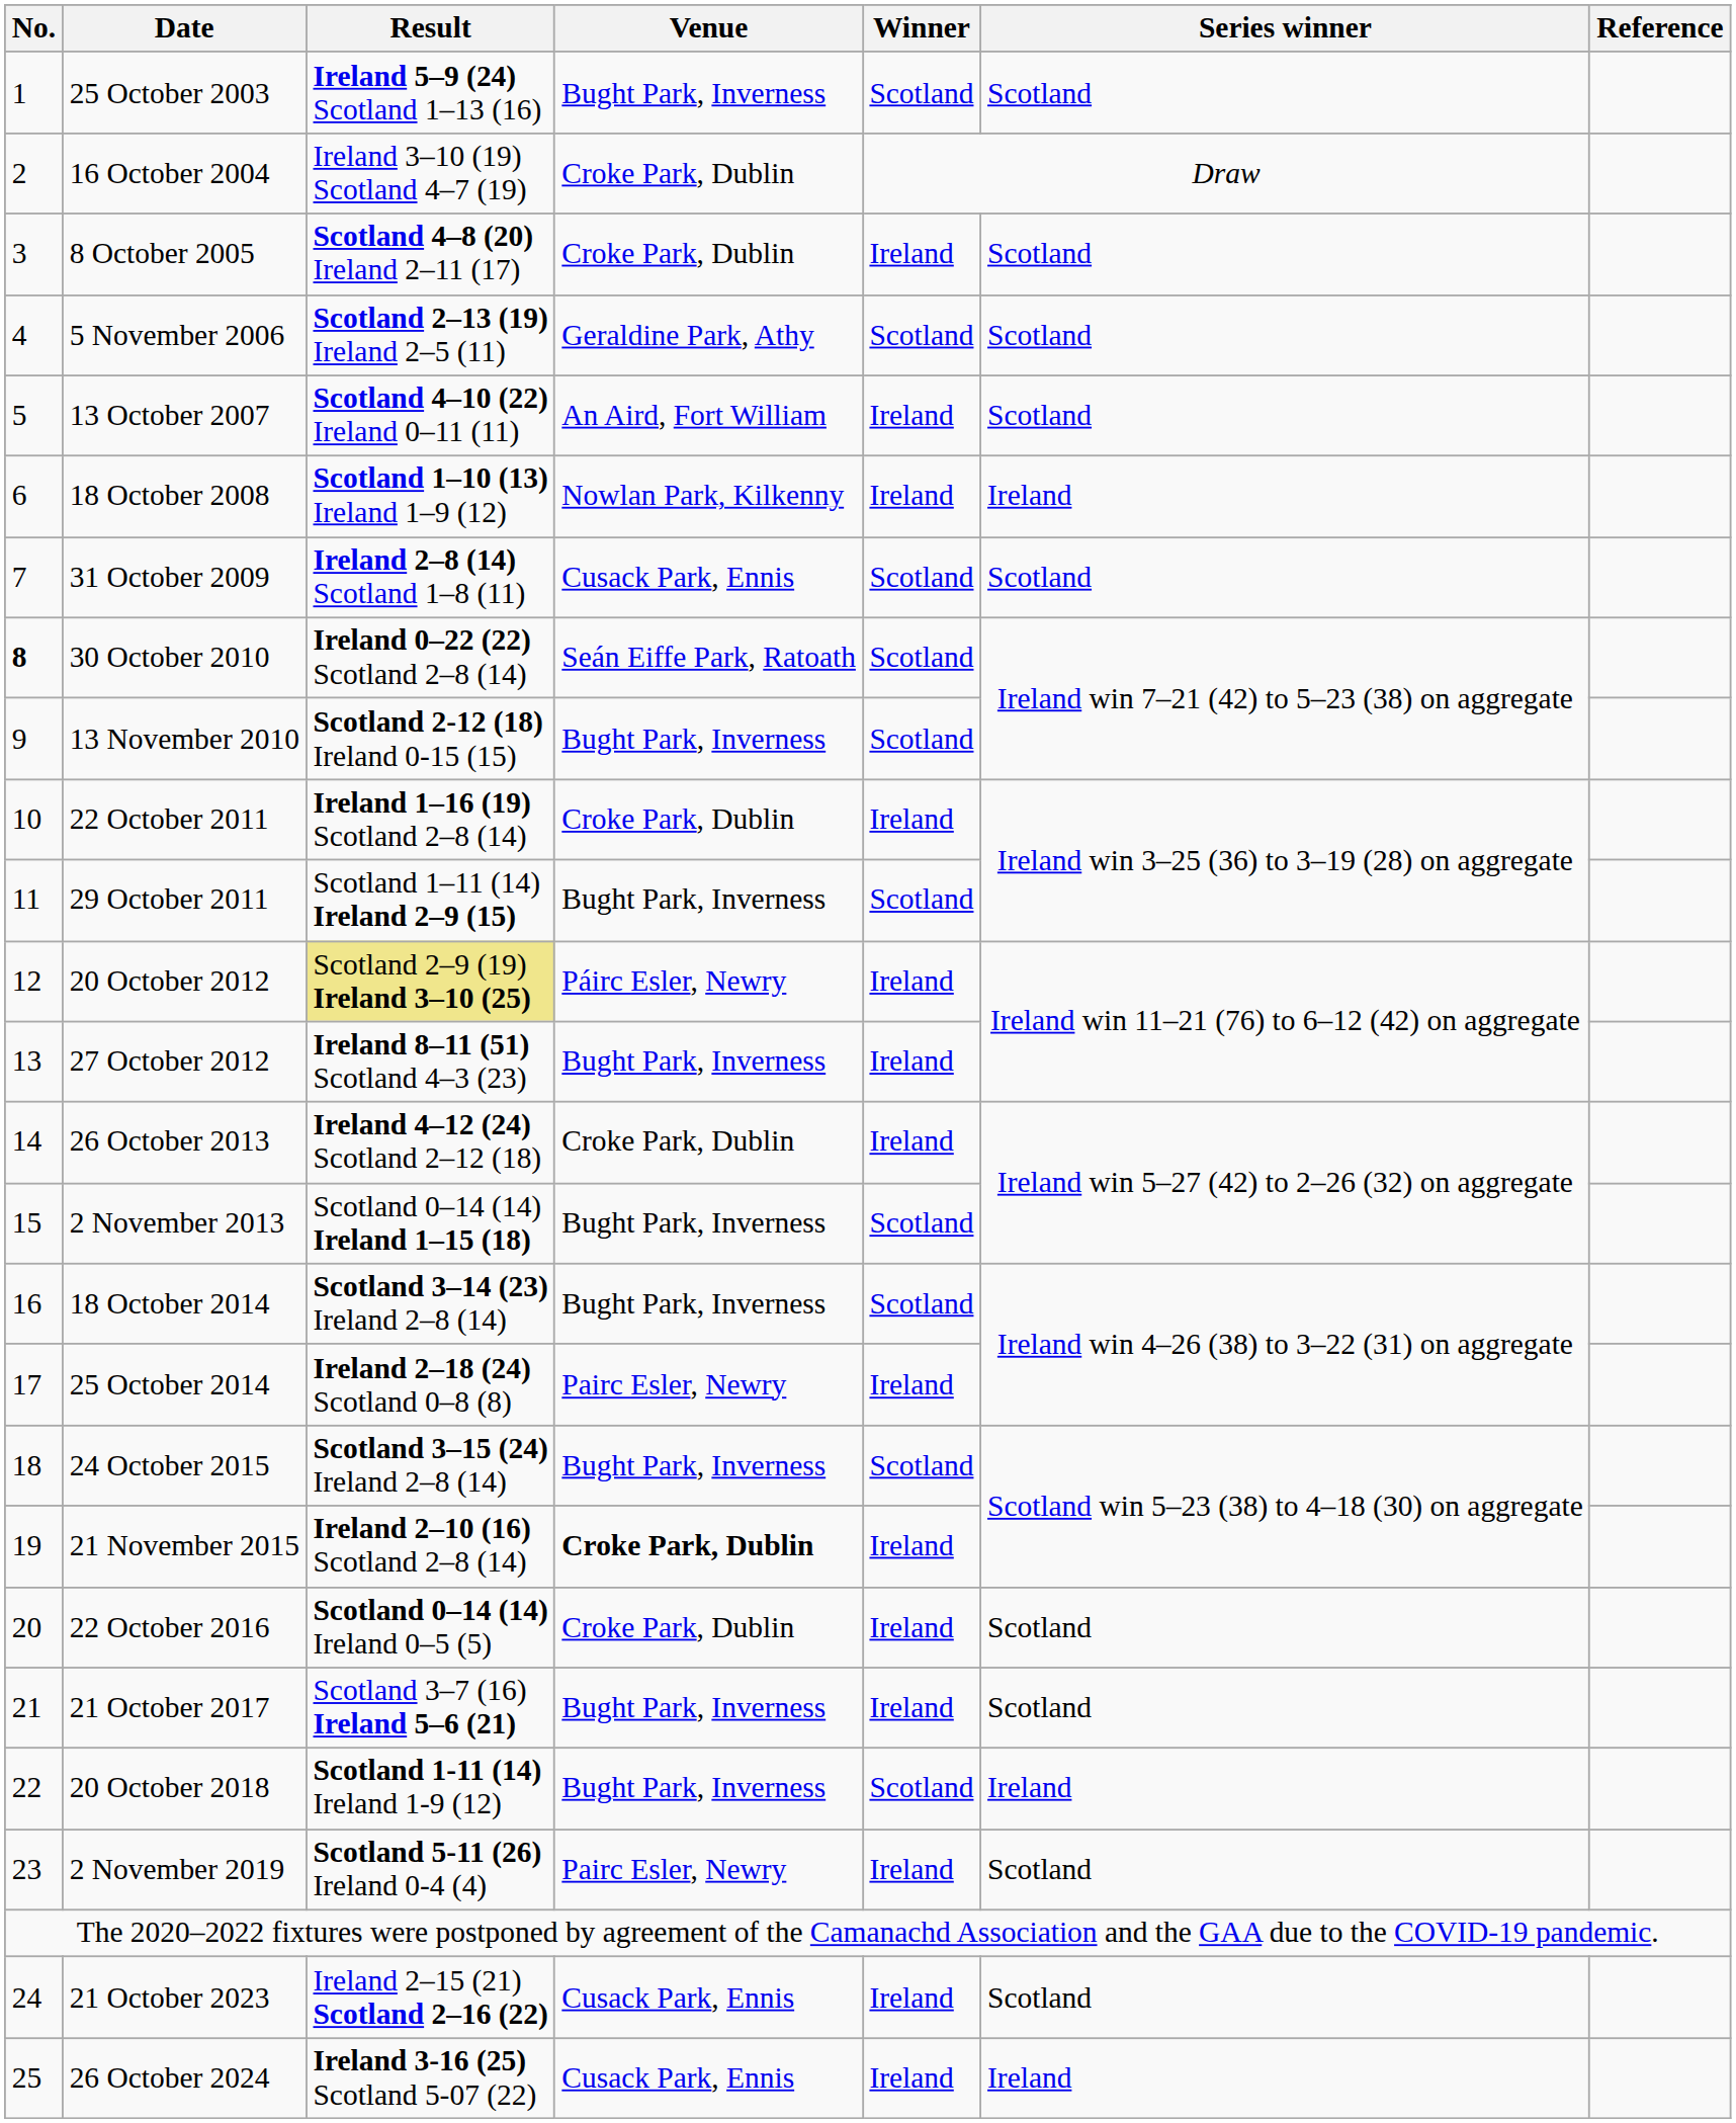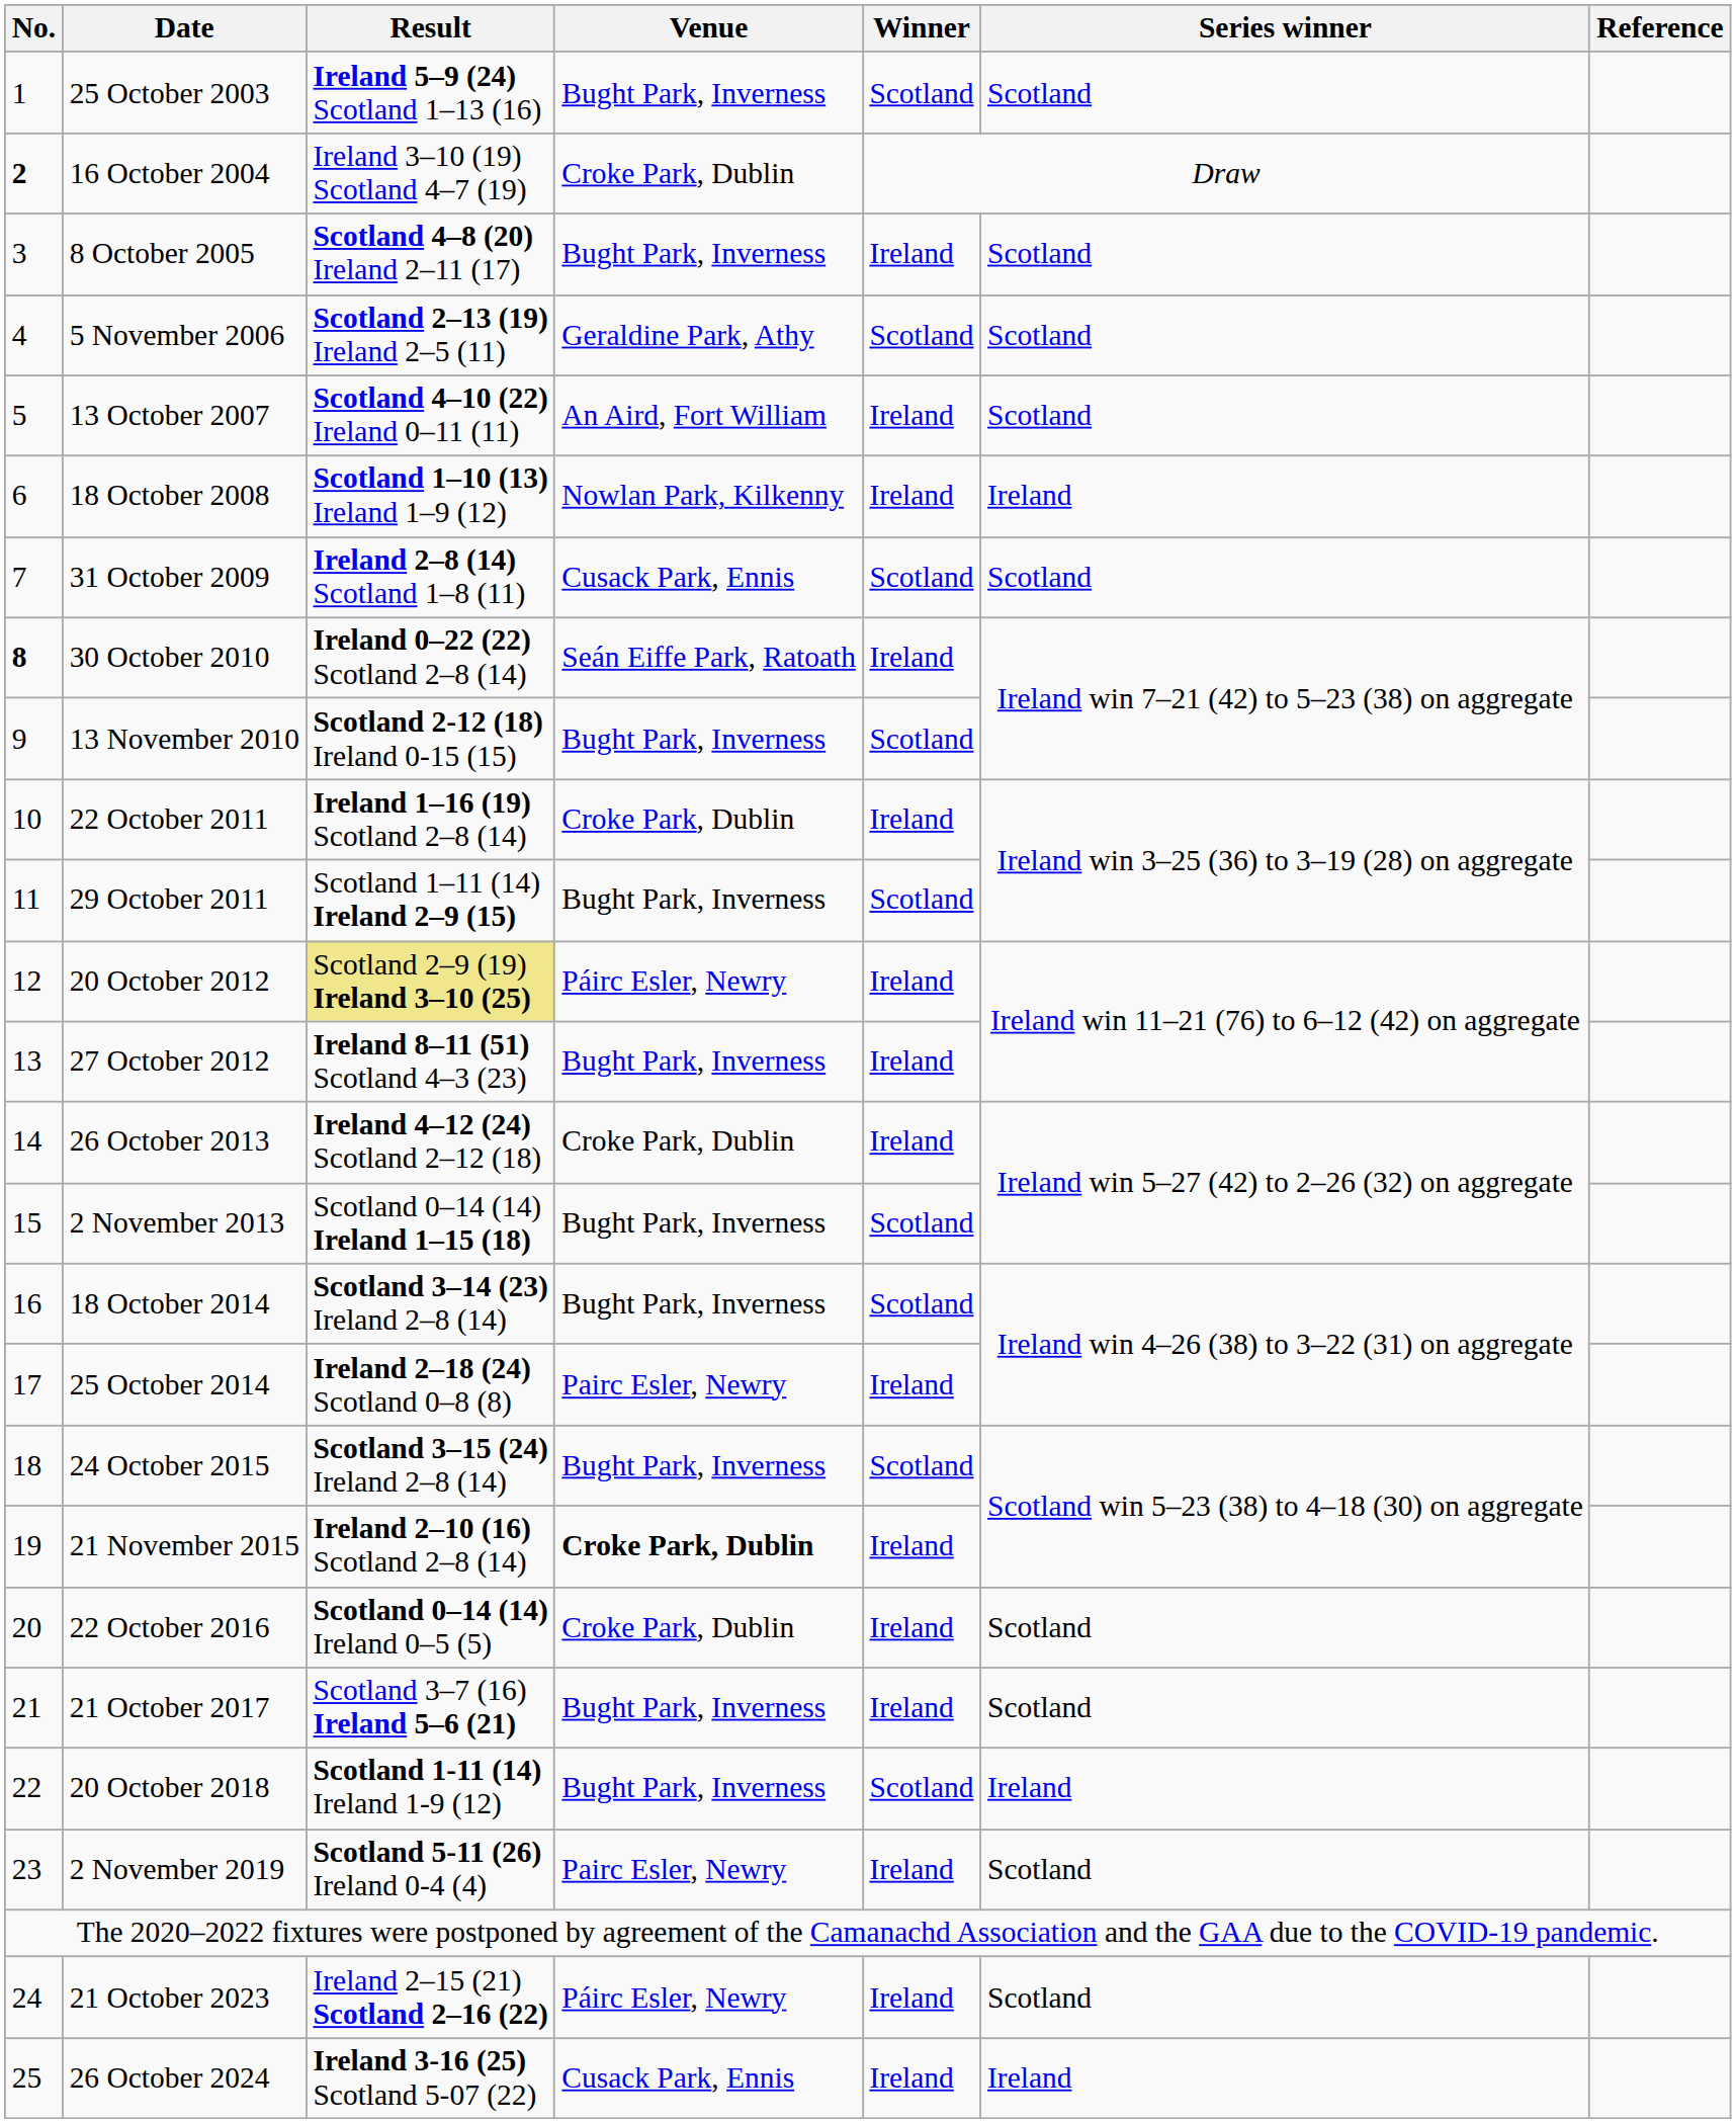 <table class="wikitable">
 <tr>
 <th>No.</th>
 <th>Date</th>
 <th>Result</th>
 <th>Venue</th>
 <th>Winner</th>
 <th>Series winner</th>
 <th>Reference</th>
 </tr>
 <tr>
 <td>1</td>
 <td>25 October 2003</td>
 <td><strong><a href='#'>Ireland</a> 5–9 (24)</strong><br><a href='#'>Scotland</a> 1–13 (16)</td>
 <td><a href='#'>Bught Park</a>, <a href='#'>Inverness</a></td>
 <td> <a href='#'>Scotland</a></td>
 <td> <a href='#'>Scotland</a></td>
 <td></td>
 </tr>
 <tr>
-<td>2</td>
+<td><strong>2</strong></td>
 <td>16 October 2004</td>
 <td><a href='#'>Ireland</a> 3–10 (19)<br><a href='#'>Scotland</a> 4–7 (19)</td>
 <td><a href='#'>Croke Park</a>, Dublin</td>
 <td align=center colspan=2><em>Draw</em></td>
 <td></td>
 </tr>
 <tr>
 <td>3</td>
 <td>8 October 2005</td>
 <td><strong><a href='#'>Scotland</a> 4–8 (20)</strong><br><a href='#'>Ireland</a> 2–11 (17)</td>
-<td><a href='#'>Croke Park</a>, Dublin</td>
+<td><a href='#'>Bught Park</a>, <a href='#'>Inverness</a></td>
 <td> <a href='#'>Ireland</a></td>
 <td> <a href='#'>Scotland</a></td>
 <td></td>
 </tr>
 <tr>
 <td>4</td>
 <td>5 November 2006</td>
 <td><strong><a href='#'>Scotland</a> 2–13 (19)</strong><br><a href='#'>Ireland</a> 2–5 (11)</td>
 <td><a href='#'>Geraldine Park</a>, <a href='#'>Athy</a></td>
 <td> <a href='#'>Scotland</a></td>
 <td> <a href='#'>Scotland</a></td>
 <td></td>
 </tr>
 <tr>
 <td>5</td>
 <td>13 October 2007</td>
 <td><strong><a href='#'>Scotland</a> 4–10 (22)</strong><br><a href='#'>Ireland</a> 0–11 (11)</td>
 <td><a href='#'>An Aird</a>, <a href='#'>Fort William</a></td>
 <td> <a href='#'>Ireland</a></td>
 <td> <a href='#'>Scotland</a></td>
 <td></td>
 </tr>
 <tr>
 <td>6</td>
 <td>18 October 2008</td>
 <td><strong><a href='#'>Scotland</a> 1–10 (13)</strong><br><a href='#'>Ireland</a> 1–9 (12)</td>
 <td><a href='#'>Nowlan Park, Kilkenny</a></td>
 <td> <a href='#'>Ireland</a></td>
 <td> <a href='#'>Ireland</a></td>
 <td></td>
 </tr>
 <tr>
 <td>7</td>
 <td>31 October 2009</td>
 <td><strong><a href='#'>Ireland</a> 2–8 (14)</strong><br><a href='#'>Scotland</a> 1–8 (11)</td>
 <td><a href='#'>Cusack Park</a>, <a href='#'>Ennis</a></td>
 <td> <a href='#'>Scotland</a></td>
 <td> <a href='#'>Scotland</a></td>
 <td></td>
 </tr>
 <tr>
 <td><strong>8</strong></td>
 <td>30 October 2010</td>
 <td><strong>Ireland 0–22 (22)</strong><br>Scotland 2–8 (14)</td>
 <td><a href='#'>Seán Eiffe Park</a>, <a href='#'>Ratoath</a></td>
-<td> <a href='#'>Scotland</a></td>
+<td> <a href='#'>Ireland</a></td>
 <td colspan="1" rowspan="2" style="text-align: center;"> <a href='#'>Ireland</a> win 7–21 (42) to 5–23 (38) on aggregate</td>
 <td></td>
 </tr>
 <tr>
 <td>9</td>
 <td>13 November 2010</td>
 <td><strong>Scotland 2-12 (18)</strong> <br>Ireland 0-15 (15)</td>
 <td><a href='#'>Bught Park</a>, <a href='#'>Inverness</a></td>
 <td> <a href='#'>Scotland</a></td>
 <td></td>
 </tr>
 <tr>
 <td>10</td>
 <td>22 October 2011</td>
 <td><strong>Ireland 1–16 (19)</strong><br> Scotland 2–8 (14)</td>
 <td><a href='#'>Croke Park</a>, Dublin</td>
 <td> <a href='#'>Ireland</a></td>
 <td colspan="1" rowspan="2" style="text-align: center;"> <a href='#'>Ireland</a> win 3–25 (36) to 3–19 (28) on aggregate</td>
 <td></td>
 </tr>
 <tr>
 <td>11</td>
 <td>29 October 2011</td>
 <td>Scotland 1–11 (14)<br><strong>Ireland 2–9 (15)</strong></td>
 <td>Bught Park, Inverness</td>
 <td> <a href='#'>Scotland</a></td>
 <td></td>
 </tr>
 <tr>
 <td>12</td>
 <td>20 October 2012</td>
 <td style="background: khaki;">Scotland 2–9 (19)<br><strong>Ireland 3–10 (25)</strong></td>
 <td><a href='#'>Páirc Esler</a>, <a href='#'>Newry</a></td>
 <td> <a href='#'>Ireland</a></td>
 <td colspan="1" rowspan="2" style="text-align: center;"> <a href='#'>Ireland</a> win 11–21 (76) to 6–12 (42) on aggregate</td>
 <td></td>
 </tr>
 <tr>
 <td>13</td>
 <td>27 October 2012</td>
 <td><strong>Ireland 8–11 (51)</strong><br>Scotland 4–3 (23)</td>
 <td><a href='#'>Bught Park</a>, <a href='#'>Inverness</a></td>
 <td> <a href='#'>Ireland</a></td>
 <td></td>
 </tr>
 <tr>
 <td>14</td>
 <td>26 October 2013</td>
 <td><strong>Ireland 4–12 (24)</strong><br>Scotland 2–12 (18)</td>
 <td>Croke Park, Dublin</td>
 <td> <a href='#'>Ireland</a></td>
 <td colspan="1" rowspan="2" style="text-align: center;"> <a href='#'>Ireland</a> win 5–27 (42) to 2–26 (32) on aggregate</td>
 <td></td>
 </tr>
 <tr>
 <td>15</td>
 <td>2 November 2013</td>
 <td>Scotland 0–14 (14)<br><strong>Ireland 1–15 (18)</strong></td>
 <td>Bught Park, Inverness</td>
 <td> <a href='#'>Scotland</a></td>
 <td></td>
 </tr>
 <tr>
 <td>16</td>
 <td>18 October 2014</td>
 <td><strong>Scotland 3–14 (23)</strong><br>Ireland 2–8 (14)</td>
 <td>Bught Park, Inverness</td>
 <td> <a href='#'>Scotland</a></td>
 <td colspan="1" rowspan="2" style="text-align: center;"> <a href='#'>Ireland</a> win 4–26 (38) to 3–22 (31) on aggregate</td>
 <td></td>
 </tr>
 <tr>
 <td>17</td>
 <td>25 October 2014</td>
 <td><strong>Ireland 2–18 (24)</strong><br>Scotland 0–8 (8)</td>
 <td><a href='#'>Pairc Esler</a>, <a href='#'>Newry</a></td>
 <td> <a href='#'>Ireland</a></td>
 <td></td>
 </tr>
 <tr>
 <td>18</td>
 <td>24 October 2015</td>
 <td><strong>Scotland 3–15 (24)</strong><br>Ireland 2–8 (14)</td>
 <td><a href='#'>Bught Park</a>, <a href='#'>Inverness</a></td>
 <td> <a href='#'>Scotland</a></td>
 <td colspan="1" rowspan="2" style="text-align: center;"> <a href='#'>Scotland</a> win 5–23 (38) to 4–18 (30) on aggregate</td>
 <td></td>
 </tr>
 <tr>
 <td>19</td>
 <td>21 November 2015</td>
 <td><strong>Ireland 2–10 (16)</strong><br>Scotland 2–8 (14)</td>
 <td><strong>Croke Park, Dublin</strong></td>
 <td> <a href='#'>Ireland</a></td>
 <td></td>
 </tr>
 <tr>
 <td>20</td>
 <td>22 October 2016</td>
 <td><strong>Scotland 0–14 (14)</strong><br>Ireland 0–5 (5)</td>
 <td><a href='#'>Croke Park</a>, Dublin</td>
 <td> <a href='#'>Ireland</a></td>
 <td> Scotland</td>
 <td></td>
 </tr>
 <tr>
 <td>21</td>
 <td>21 October 2017</td>
 <td><a href='#'>Scotland</a> 3–7 (16)<br><strong><a href='#'>Ireland</a> 5–6 (21)</strong></td>
 <td><a href='#'>Bught Park</a>, <a href='#'>Inverness</a></td>
 <td> <a href='#'>Ireland</a></td>
 <td> Scotland</td>
 <td></td>
 </tr>
 <tr>
 <td>22</td>
 <td>20 October 2018</td>
 <td><strong>Scotland 1-11 (14)</strong><br>Ireland 1-9 (12)</td>
 <td><a href='#'>Bught Park</a>, <a href='#'>Inverness</a></td>
 <td> <a href='#'>Scotland</a></td>
 <td> <a href='#'>Ireland</a></td>
 <td></td>
 </tr>
 <tr>
 <td>23</td>
 <td>2 November 2019</td>
 <td><strong>Scotland 5-11 (26)</strong><br>Ireland 0-4 (4)</td>
 <td><a href='#'>Pairc Esler</a>, <a href='#'>Newry</a></td>
 <td> <a href='#'>Ireland</a></td>
 <td> Scotland</td>
 <td></td>
 </tr>
 <tr>
 <td align=center colspan="7">The 2020–2022 fixtures were postponed by agreement of the <a href='#'>Camanachd Association</a> and the <a href='#'>GAA</a> due to the <a href='#'>COVID-19 pandemic</a>.</td>
 </tr>
 <tr>
 <td>24</td>
 <td>21 October 2023</td>
 <td><a href='#'>Ireland</a> 2–15 (21)<br><strong><a href='#'>Scotland</a> 2–16 (22)</strong></td>
-<td><a href='#'>Cusack Park</a>, <a href='#'>Ennis</a></td>
+<td><a href='#'>Páirc Esler</a>, <a href='#'>Newry</a></td>
 <td> <a href='#'>Ireland</a></td>
 <td> Scotland</td>
 <td></td>
 </tr>
 <tr>
 <td>25</td>
 <td>26 October 2024</td>
 <td><strong>Ireland 3-16 (25)</strong><br>Scotland 5-07 (22) </td>
 <td><a href='#'>Cusack Park</a>, <a href='#'>Ennis</a></td>
 <td> <a href='#'>Ireland</a></td>
 <td> <a href='#'>Ireland</a></td>
 <td></td>
 </tr>
 </table>
